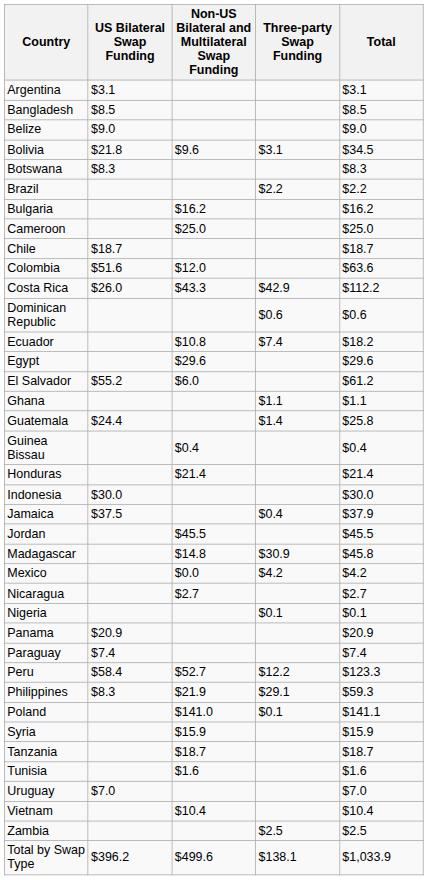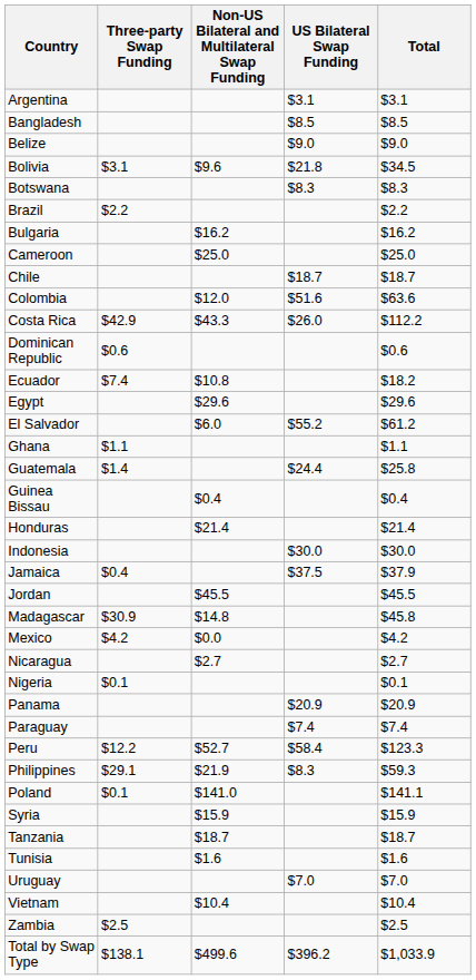 <table class="wikitable sortable">
 <tr>
 <th scope="col" width="100">Country</th>
+<th scope="col" width="100">Three-party Swap Funding</th>
+<th scope="col" width="100">Non-US Bilateral and Multilateral Swap Funding</th>
 <th scope="col" width="100">US Bilateral Swap Funding</th>
-<th scope="col" width="100">Non-US Bilateral and Multilateral Swap Funding</th>
-<th scope="col" width="100">Three-party Swap Funding</th>
 <th scope="col" width="100">Total</th>
 </tr>
 <tr>
 <td>Argentina</td>
-<td>$3.1</td>
 <td></td>
 <td></td>
+<td>$3.1</td>
 <td>$3.1</td>
 </tr>
 <tr>
 <td>Bangladesh</td>
-<td>$8.5</td>
 <td></td>
 <td></td>
+<td>$8.5</td>
 <td>$8.5</td>
 </tr>
 <tr>
 <td>Belize</td>
-<td>$9.0</td>
 <td></td>
 <td></td>
+<td>$9.0</td>
 <td>$9.0</td>
 </tr>
 <tr>
 <td>Bolivia</td>
+<td>$3.1</td>
+<td>$9.6</td>
 <td>$21.8</td>
-<td>$9.6</td>
-<td>$3.1</td>
 <td>$34.5</td>
 </tr>
 <tr>
 <td>Botswana</td>
-<td>$8.3</td>
 <td></td>
 <td></td>
+<td>$8.3</td>
 <td>$8.3</td>
 </tr>
 <tr>
 <td>Brazil</td>
+<td>$2.2</td>
 <td></td>
 <td></td>
-<td>$2.2</td>
 <td>$2.2</td>
 </tr>
 <tr>
 <td>Bulgaria</td>
 <td></td>
 <td>$16.2</td>
 <td></td>
 <td>$16.2</td>
 </tr>
 <tr>
 <td>Cameroon</td>
 <td></td>
 <td>$25.0</td>
 <td></td>
 <td>$25.0</td>
 </tr>
 <tr>
 <td>Chile</td>
-<td>$18.7</td>
 <td></td>
 <td></td>
+<td>$18.7</td>
 <td>$18.7</td>
 </tr>
 <tr>
 <td>Colombia</td>
+<td></td>
+<td>$12.0</td>
 <td>$51.6</td>
-<td>$12.0</td>
-<td></td>
 <td>$63.6</td>
 </tr>
 <tr>
 <td>Costa Rica</td>
+<td>$42.9</td>
+<td>$43.3</td>
 <td>$26.0</td>
-<td>$43.3</td>
-<td>$42.9</td>
 <td>$112.2</td>
 </tr>
 <tr>
 <td>Dominican Republic</td>
+<td>$0.6</td>
 <td></td>
 <td></td>
-<td>$0.6</td>
 <td>$0.6</td>
 </tr>
 <tr>
 <td>Ecuador</td>
+<td>$7.4</td>
+<td>$10.8</td>
 <td></td>
-<td>$10.8</td>
-<td>$7.4</td>
 <td>$18.2</td>
 </tr>
 <tr>
 <td>Egypt</td>
 <td></td>
 <td>$29.6</td>
 <td></td>
 <td>$29.6</td>
 </tr>
 <tr>
 <td>El Salvador</td>
+<td></td>
+<td>$6.0</td>
 <td>$55.2</td>
-<td>$6.0</td>
-<td></td>
 <td>$61.2</td>
 </tr>
 <tr>
 <td>Ghana</td>
+<td>$1.1</td>
 <td></td>
 <td></td>
-<td>$1.1</td>
 <td>$1.1</td>
 </tr>
 <tr>
 <td>Guatemala</td>
+<td>$1.4</td>
+<td></td>
 <td>$24.4</td>
-<td></td>
-<td>$1.4</td>
 <td>$25.8</td>
 </tr>
 <tr>
 <td>Guinea Bissau</td>
 <td></td>
 <td>$0.4</td>
 <td></td>
 <td>$0.4</td>
 </tr>
 <tr>
 <td>Honduras</td>
 <td></td>
 <td>$21.4</td>
 <td></td>
 <td>$21.4</td>
 </tr>
 <tr>
 <td>Indonesia</td>
-<td>$30.0</td>
 <td></td>
 <td></td>
+<td>$30.0</td>
 <td>$30.0</td>
 </tr>
 <tr>
 <td>Jamaica</td>
+<td>$0.4</td>
+<td></td>
 <td>$37.5</td>
-<td></td>
-<td>$0.4</td>
 <td>$37.9</td>
 </tr>
 <tr>
 <td>Jordan</td>
 <td></td>
 <td>$45.5</td>
 <td></td>
 <td>$45.5</td>
 </tr>
 <tr>
 <td>Madagascar</td>
+<td>$30.9</td>
+<td>$14.8</td>
 <td></td>
-<td>$14.8</td>
-<td>$30.9</td>
 <td>$45.8</td>
 </tr>
 <tr>
 <td>Mexico</td>
+<td>$4.2</td>
+<td>$0.0</td>
 <td></td>
-<td>$0.0</td>
-<td>$4.2</td>
 <td>$4.2</td>
 </tr>
 <tr>
 <td>Nicaragua</td>
 <td></td>
 <td>$2.7</td>
 <td></td>
 <td>$2.7</td>
 </tr>
 <tr>
 <td>Nigeria</td>
+<td>$0.1</td>
 <td></td>
 <td></td>
-<td>$0.1</td>
 <td>$0.1</td>
 </tr>
 <tr>
 <td>Panama</td>
-<td>$20.9</td>
 <td></td>
 <td></td>
+<td>$20.9</td>
 <td>$20.9</td>
 </tr>
 <tr>
 <td>Paraguay</td>
-<td>$7.4</td>
 <td></td>
 <td></td>
+<td>$7.4</td>
 <td>$7.4</td>
 </tr>
 <tr>
 <td>Peru</td>
+<td>$12.2</td>
+<td>$52.7</td>
 <td>$58.4</td>
-<td>$52.7</td>
-<td>$12.2</td>
 <td>$123.3</td>
 </tr>
 <tr>
 <td>Philippines</td>
+<td>$29.1</td>
+<td>$21.9</td>
 <td>$8.3</td>
-<td>$21.9</td>
-<td>$29.1</td>
 <td>$59.3</td>
 </tr>
 <tr>
 <td>Poland</td>
+<td>$0.1</td>
+<td>$141.0</td>
 <td></td>
-<td>$141.0</td>
-<td>$0.1</td>
 <td>$141.1</td>
 </tr>
 <tr>
 <td>Syria</td>
 <td></td>
 <td>$15.9</td>
 <td></td>
 <td>$15.9</td>
 </tr>
 <tr>
 <td>Tanzania</td>
 <td></td>
 <td>$18.7</td>
 <td></td>
 <td>$18.7</td>
 </tr>
 <tr>
 <td>Tunisia</td>
 <td></td>
 <td>$1.6</td>
 <td></td>
 <td>$1.6</td>
 </tr>
 <tr>
 <td>Uruguay</td>
-<td>$7.0</td>
 <td></td>
 <td></td>
+<td>$7.0</td>
 <td>$7.0</td>
 </tr>
 <tr>
 <td>Vietnam</td>
 <td></td>
 <td>$10.4</td>
 <td></td>
 <td>$10.4</td>
 </tr>
 <tr>
 <td>Zambia</td>
+<td>$2.5</td>
 <td></td>
 <td></td>
-<td>$2.5</td>
 <td>$2.5</td>
 </tr>
 <tr>
 <td>Total by Swap Type</td>
+<td>$138.1</td>
+<td>$499.6</td>
 <td>$396.2</td>
-<td>$499.6</td>
-<td>$138.1</td>
 <td>$1,033.9</td>
 </tr>
 </table>
